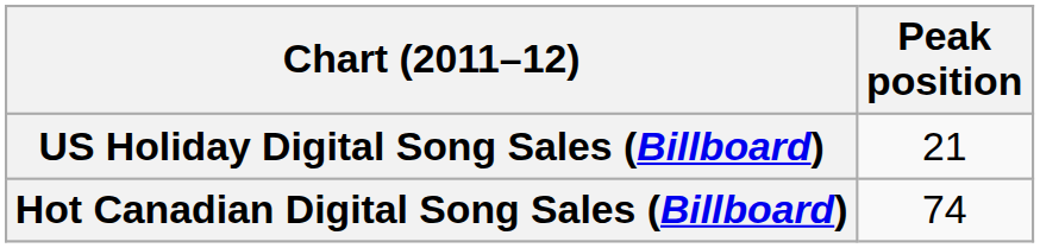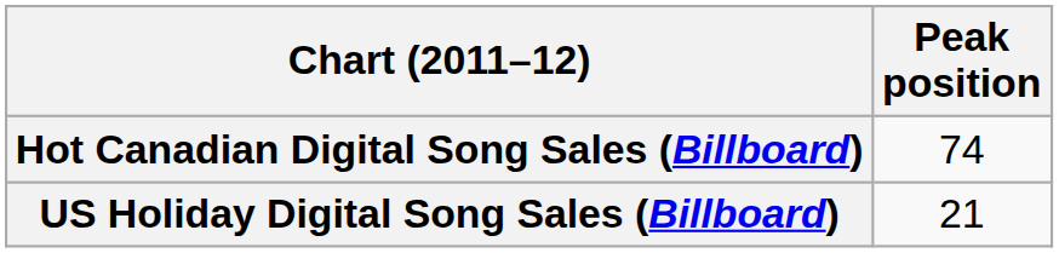 <table class="wikitable sortable plainrowheaders" style="text-align:center">
 <tr>
 <th scope="col">Chart (2011–12)</th>
 <th scope="col">Peak<br>position</th>
 </tr>
 <tr>
+<th scope="row">Hot Canadian Digital Song Sales (<em><a href='#'>Billboard</a></em>)</th>
+<td>74</td>
+</tr>
+<tr>
 <th scope="row">US Holiday Digital Song Sales (<em><a href='#'>Billboard</a></em>)</th>
 <td>21</td>
 </tr>
-<tr>
-<th scope="row">Hot Canadian Digital Song Sales (<em><a href='#'>Billboard</a></em>)</th>
-<td>74</td>
-</tr>
 </table>
